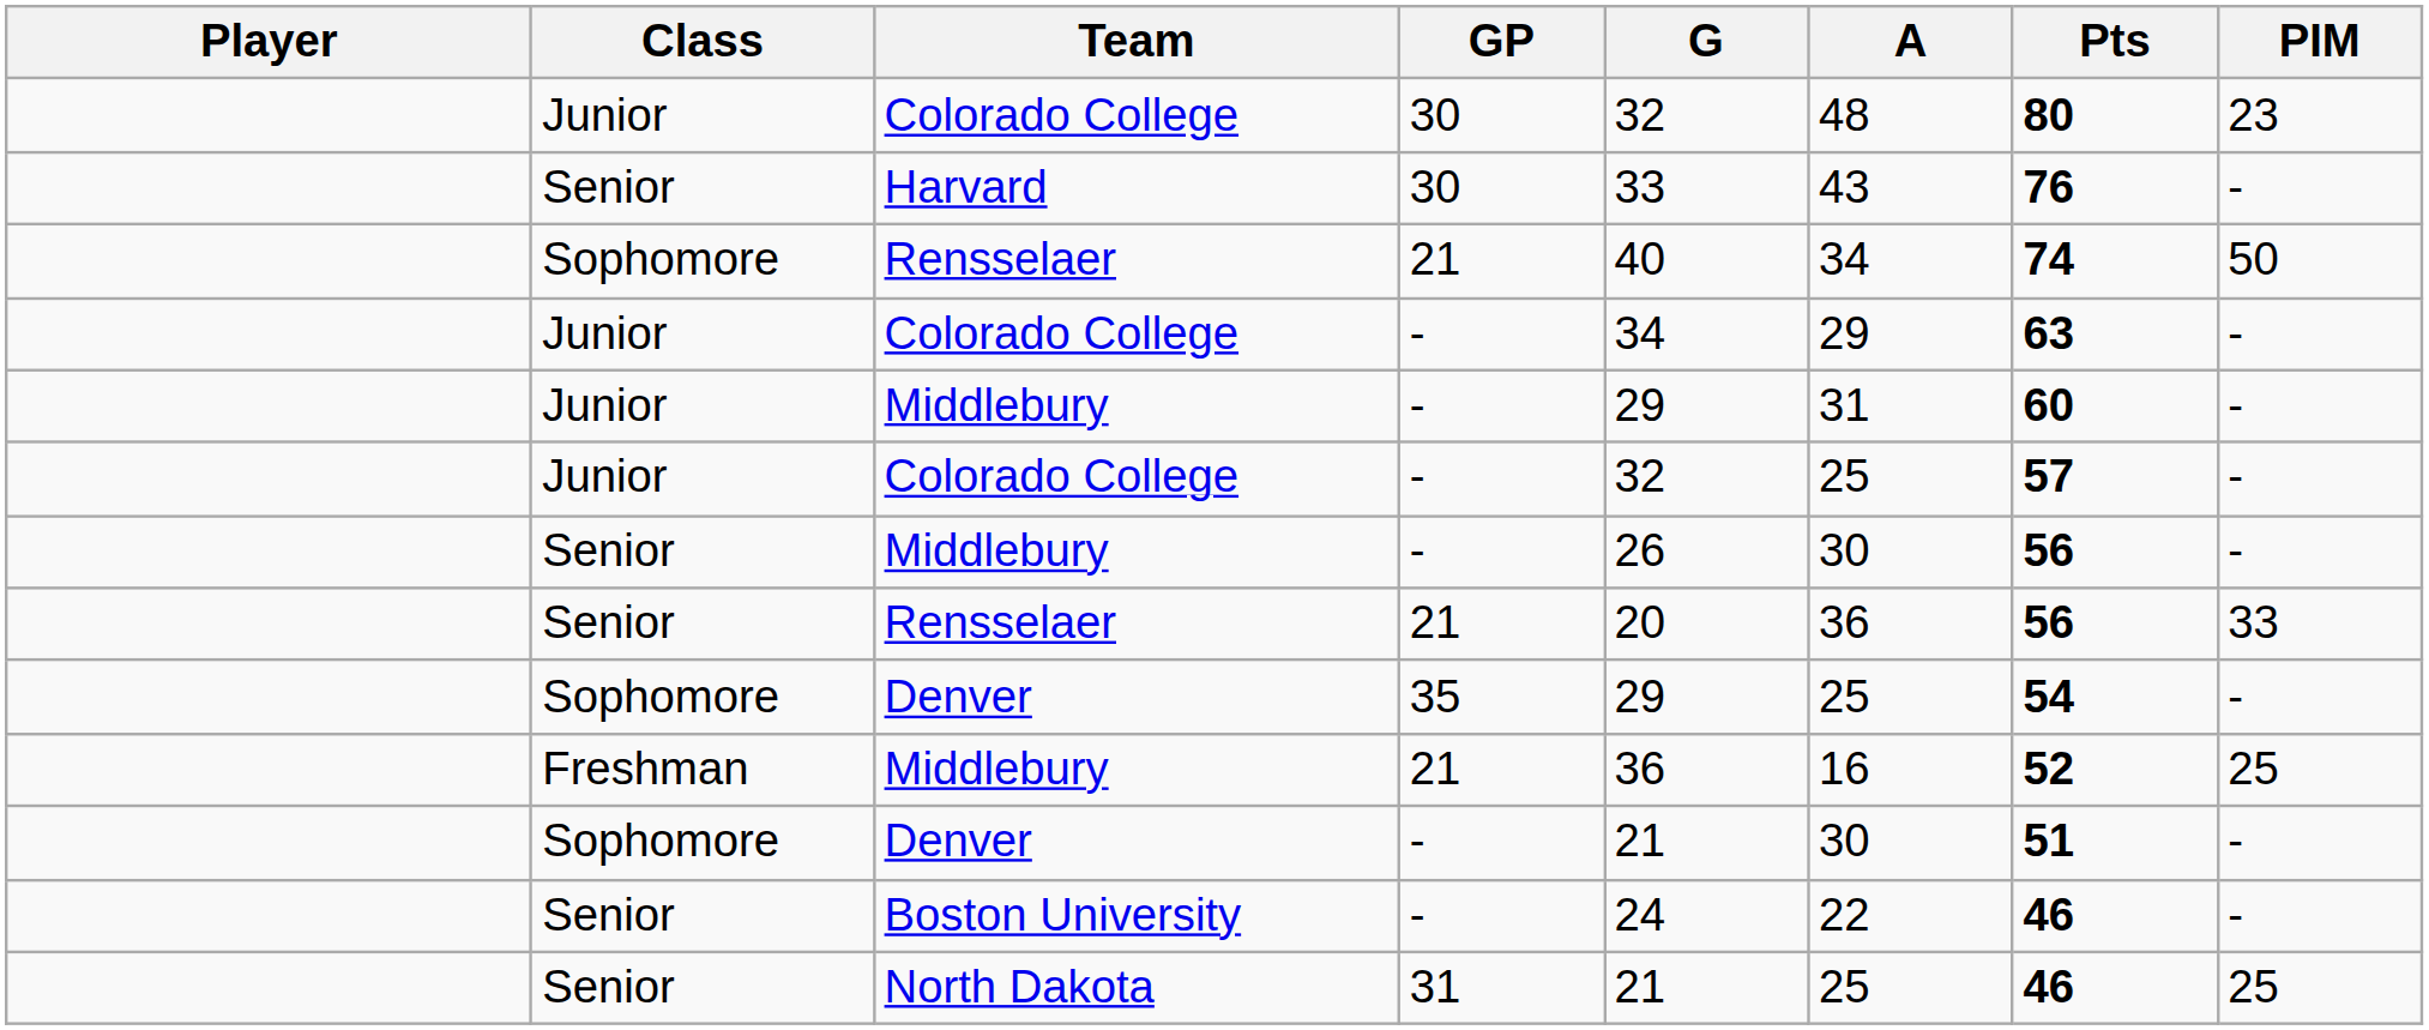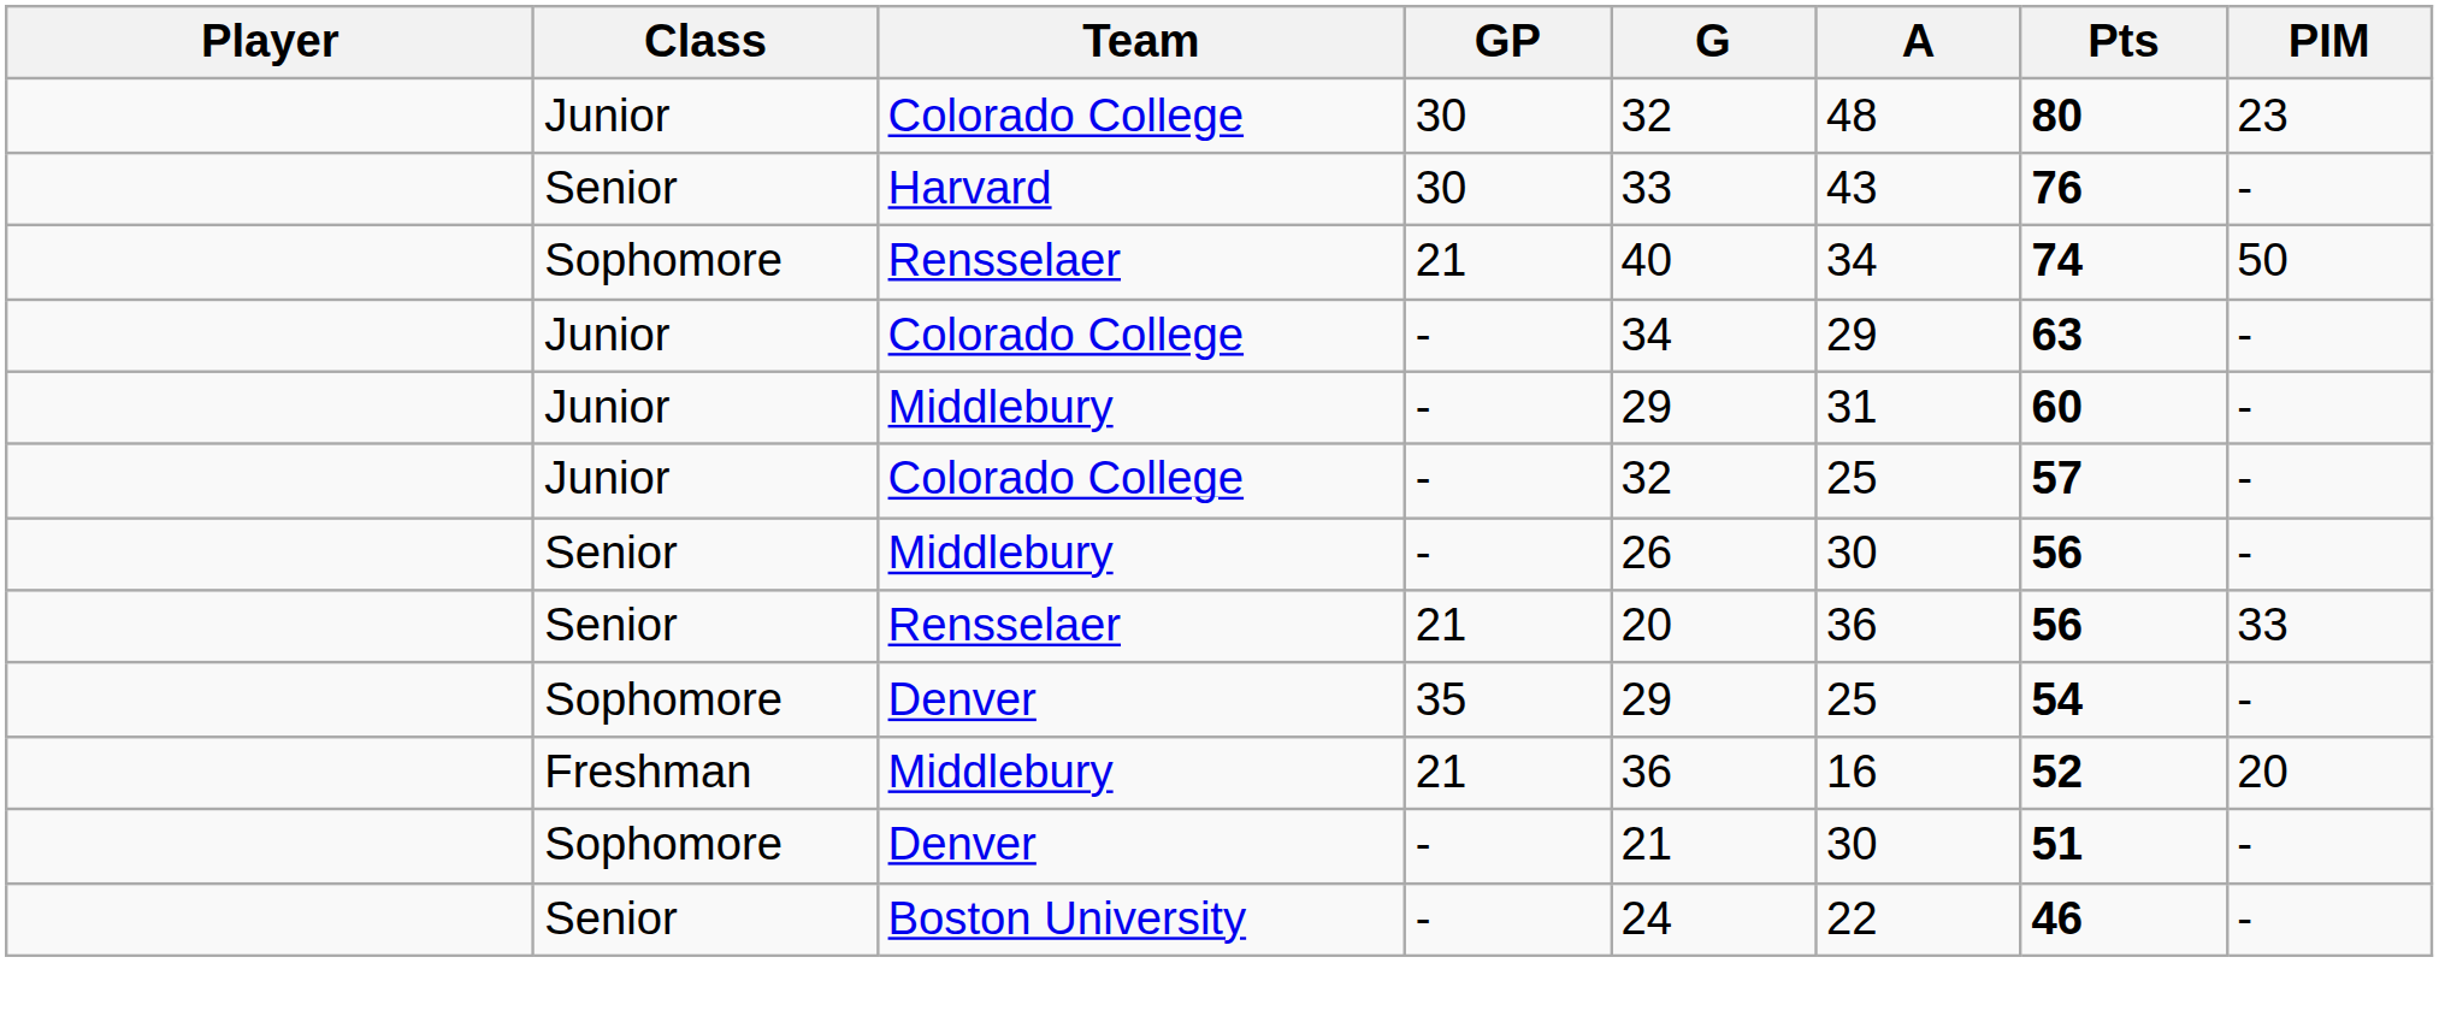 <table class="wikitable sortable">
 <tr>
 <th style="width: 11em;">Player</th>
 <th style="width: 7em;">Class</th>
 <th style="width: 11em;">Team</th>
 <th style="width: 4em;">GP</th>
 <th style="width: 4em;">G</th>
 <th style="width: 4em;">A</th>
 <th style="width: 4em;">Pts</th>
 <th style="width: 4em;">PIM</th>
 </tr>
 <tr>
 <td></td>
 <td>Junior</td>
 <td><a href='#'>Colorado College</a></td>
 <td>30</td>
 <td>32</td>
 <td>48</td>
 <td><strong>80</strong></td>
 <td>23</td>
 </tr>
 <tr>
 <td></td>
 <td>Senior</td>
 <td><a href='#'>Harvard</a></td>
 <td>30</td>
 <td>33</td>
 <td>43</td>
 <td><strong>76</strong></td>
 <td>-</td>
 </tr>
 <tr>
 <td></td>
 <td>Sophomore</td>
 <td><a href='#'>Rensselaer</a></td>
 <td>21</td>
 <td>40</td>
 <td>34</td>
 <td><strong>74</strong></td>
 <td>50</td>
 </tr>
 <tr>
 <td></td>
 <td>Junior</td>
 <td><a href='#'>Colorado College</a></td>
 <td>-</td>
 <td>34</td>
 <td>29</td>
 <td><strong>63</strong></td>
 <td>-</td>
 </tr>
 <tr>
 <td></td>
 <td>Junior</td>
 <td><a href='#'>Middlebury</a></td>
 <td>-</td>
 <td>29</td>
 <td>31</td>
 <td><strong>60</strong></td>
 <td>-</td>
 </tr>
 <tr>
 <td></td>
 <td>Junior</td>
 <td><a href='#'>Colorado College</a></td>
 <td>-</td>
 <td>32</td>
 <td>25</td>
 <td><strong>57</strong></td>
 <td>-</td>
 </tr>
 <tr>
 <td></td>
 <td>Senior</td>
 <td><a href='#'>Middlebury</a></td>
 <td>-</td>
 <td>26</td>
 <td>30</td>
 <td><strong>56</strong></td>
 <td>-</td>
 </tr>
 <tr>
 <td></td>
 <td>Senior</td>
 <td><a href='#'>Rensselaer</a></td>
 <td>21</td>
 <td>20</td>
 <td>36</td>
 <td><strong>56</strong></td>
 <td>33</td>
 </tr>
 <tr>
 <td></td>
 <td>Sophomore</td>
 <td><a href='#'>Denver</a></td>
 <td>35</td>
 <td>29</td>
 <td>25</td>
 <td><strong>54</strong></td>
 <td>-</td>
 </tr>
 <tr>
 <td></td>
 <td>Freshman</td>
 <td><a href='#'>Middlebury</a></td>
 <td>21</td>
 <td>36</td>
 <td>16</td>
 <td><strong>52</strong></td>
-<td>25</td>
+<td>20</td>
 </tr>
 <tr>
 <td></td>
 <td>Sophomore</td>
 <td><a href='#'>Denver</a></td>
 <td>-</td>
 <td>21</td>
 <td>30</td>
 <td><strong>51</strong></td>
 <td>-</td>
 </tr>
 <tr>
 <td></td>
 <td>Senior</td>
 <td><a href='#'>Boston University</a></td>
 <td>-</td>
 <td>24</td>
 <td>22</td>
 <td><strong>46</strong></td>
 <td>-</td>
 </tr>
-<tr>
-<td></td>
-<td>Senior</td>
-<td><a href='#'>North Dakota</a></td>
-<td>31</td>
-<td>21</td>
-<td>25</td>
-<td><strong>46</strong></td>
-<td>25</td>
-</tr>
 </table>
